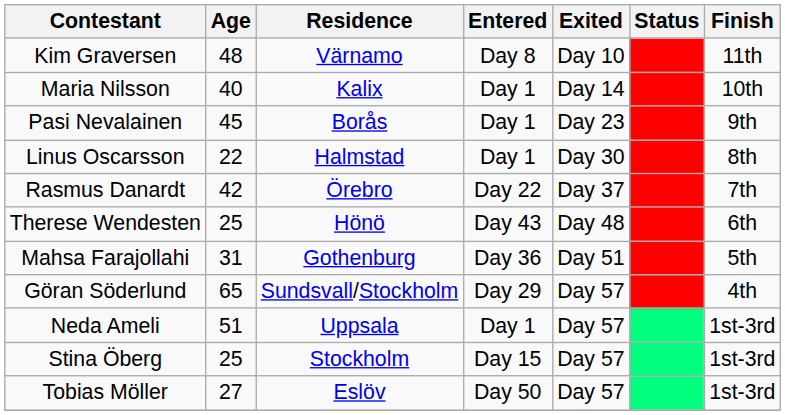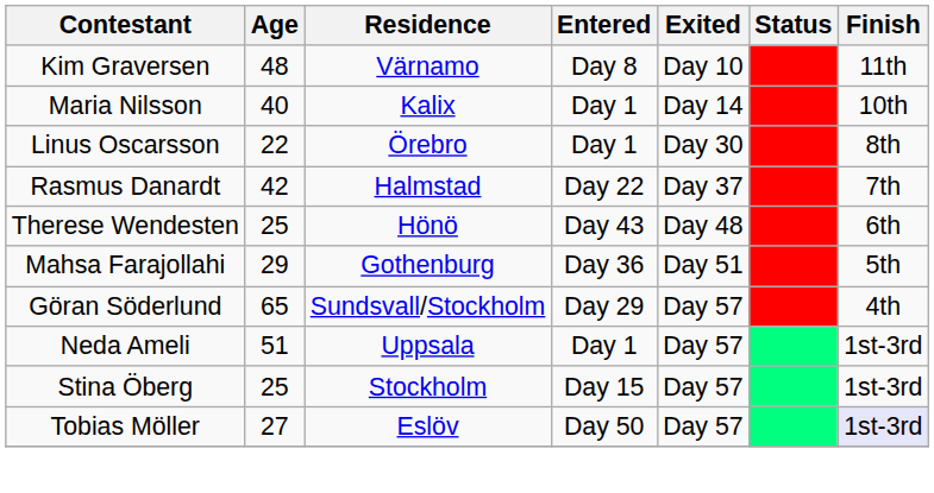 <table class="wikitable sortable" style="margin:auto; text-align:center">
 <tr>
 <th>Contestant</th>
 <th>Age</th>
 <th>Residence</th>
 <th>Entered</th>
 <th>Exited</th>
 <th>Status</th>
 <th>Finish</th>
 </tr>
 <tr>
 <td>Kim Graversen</td>
 <td>48</td>
 <td><a href='#'>Värnamo</a></td>
 <td>Day 8</td>
 <td>Day 10</td>
 <td style="background:#ff0000;"></td>
 <td>11th</td>
 </tr>
 <tr>
 <td>Maria Nilsson</td>
 <td>40</td>
 <td><a href='#'>Kalix</a></td>
 <td>Day 1</td>
 <td>Day 14</td>
 <td style="background:#ff0000;"></td>
 <td>10th</td>
 </tr>
 <tr>
-<td>Pasi Nevalainen</td>
-<td>45</td>
-<td><a href='#'>Borås</a></td>
-<td>Day 1</td>
-<td>Day 23</td>
-<td style="background:#ff0000;"></td>
-<td>9th</td>
-</tr>
-<tr>
 <td>Linus Oscarsson</td>
 <td>22</td>
-<td><a href='#'>Halmstad</a></td>
+<td><a href='#'>Örebro</a></td>
 <td>Day 1</td>
 <td>Day 30</td>
 <td style="background:#ff0000;"></td>
 <td>8th</td>
 </tr>
 <tr>
 <td>Rasmus Danardt</td>
 <td>42</td>
-<td><a href='#'>Örebro</a></td>
+<td><a href='#'>Halmstad</a></td>
 <td>Day 22</td>
 <td>Day 37</td>
 <td style="background:#ff0000;"></td>
 <td>7th</td>
 </tr>
 <tr>
 <td>Therese Wendesten</td>
 <td>25</td>
 <td><a href='#'>Hönö</a></td>
 <td>Day 43</td>
 <td>Day 48</td>
 <td style="background:#ff0000;"></td>
 <td>6th</td>
 </tr>
 <tr>
 <td>Mahsa Farajollahi</td>
-<td>31</td>
+<td>29</td>
 <td><a href='#'>Gothenburg</a></td>
 <td>Day 36</td>
 <td>Day 51</td>
 <td style="background:#ff0000;"></td>
 <td>5th</td>
 </tr>
 <tr>
 <td>Göran Söderlund</td>
 <td>65</td>
 <td><a href='#'>Sundsvall</a>/<a href='#'>Stockholm</a></td>
 <td>Day 29</td>
 <td>Day 57</td>
 <td style="background:#ff0000;"></td>
 <td>4th</td>
 </tr>
 <tr>
 <td>Neda Ameli</td>
 <td>51</td>
 <td><a href='#'>Uppsala</a></td>
 <td>Day 1</td>
 <td>Day 57</td>
 <td style="background:#00FF7F;"></td>
 <td>1st-3rd</td>
 </tr>
 <tr>
 <td>Stina Öberg</td>
 <td>25</td>
 <td><a href='#'>Stockholm</a></td>
 <td>Day 15</td>
 <td>Day 57</td>
 <td style="background:#00FF7F;"></td>
 <td>1st-3rd</td>
 </tr>
 <tr>
 <td>Tobias Möller</td>
 <td>27</td>
 <td><a href='#'>Eslöv</a></td>
 <td>Day 50</td>
 <td>Day 57</td>
 <td style="background:#00FF7F;"></td>
-<td>1st-3rd</td>
+<td style="background: lavender;">1st-3rd</td>
 </tr>
 <tr>
 </tr>
 </table>
